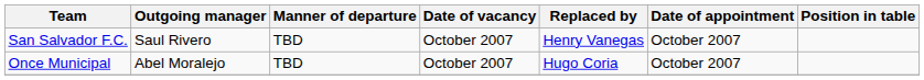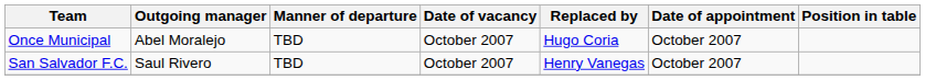 <table class="wikitable">
 <tr>
 <th>Team</th>
 <th>Outgoing manager</th>
 <th>Manner of departure</th>
 <th>Date of vacancy</th>
 <th>Replaced by</th>
 <th>Date of appointment</th>
 <th>Position in table</th>
 </tr>
 <tr>
+<td><a href='#'>Once Municipal</a></td>
+<td> Abel Moralejo</td>
+<td>TBD</td>
+<td>October 2007</td>
+<td> <a href='#'>Hugo Coria</a></td>
+<td>October 2007</td>
+<td></td>
+</tr>
+<tr>
 <td><a href='#'>San Salvador F.C.</a></td>
 <td> Saul Rivero</td>
 <td>TBD</td>
 <td>October 2007</td>
 <td> <a href='#'>Henry Vanegas</a></td>
 <td>October 2007</td>
 <td></td>
 </tr>
 <tr>
-<td><a href='#'>Once Municipal</a></td>
-<td> Abel Moralejo</td>
-<td>TBD</td>
-<td>October 2007</td>
-<td> <a href='#'>Hugo Coria</a></td>
-<td>October 2007</td>
-<td></td>
-</tr>
-<tr>
 </tr>
 </table>
